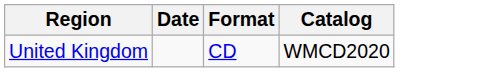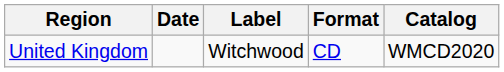 <table class="wikitable">
 <tr>
 <th>Region</th>
 <th>Date</th>
+<th>Label</th>
 <th>Format</th>
 <th>Catalog</th>
 </tr>
 <tr>
 <td><a href='#'>United Kingdom</a></td>
 <td></td>
+<td>Witchwood</td>
 <td><a href='#'>CD</a></td>
 <td>WMCD2020</td>
 </tr>
 </table>
